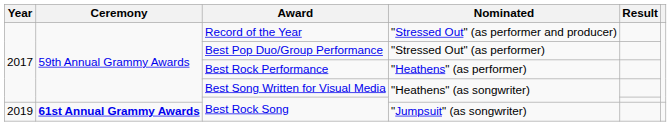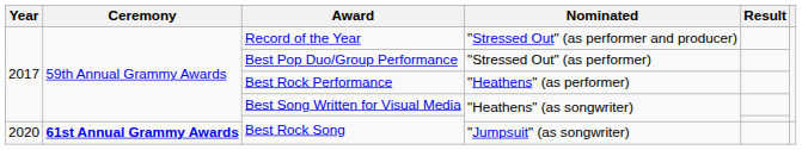 <table class="wikitable sortable">
 <tr>
 <th>Year</th>
 <th>Ceremony</th>
 <th>Award</th>
 <th>Nominated</th>
 <th>Result</th>
 <th></th>
 </tr>
 <tr>
 <td rowspan="5">2017</td>
 <td rowspan="5"><a href='#'>59th Annual Grammy Awards</a></td>
 <td><a href='#'>Record of the Year</a></td>
 <td>"<a href='#'>Stressed Out</a>" (as performer and producer)</td>
 <td></td>
 <td rowspan=5></td>
 </tr>
 <tr>
 <td><a href='#'>Best Pop Duo/Group Performance</a></td>
 <td>"Stressed Out" (as performer)</td>
 <td></td>
 </tr>
 <tr>
 <td><a href='#'>Best Rock Performance</a></td>
 <td>"<a href='#'>Heathens</a>" (as performer)</td>
 <td></td>
 </tr>
 <tr>
 <td><a href='#'>Best Song Written for Visual Media</a></td>
 <td rowspan="2">"Heathens" (as songwriter)</td>
 <td></td>
 </tr>
 <tr>
 <td rowspan="2"><a href='#'>Best Rock Song</a></td>
 <td></td>
 </tr>
 <tr>
-<td>2019</td>
+<td>2020</td>
 <td><strong><a href='#'>61st Annual Grammy Awards</a></strong></td>
 <td>"<a href='#'>Jumpsuit</a>" (as songwriter)</td>
 <td></td>
 <td></td>
 </tr>
 </table>
